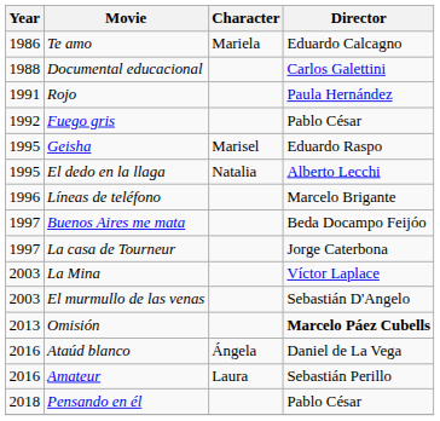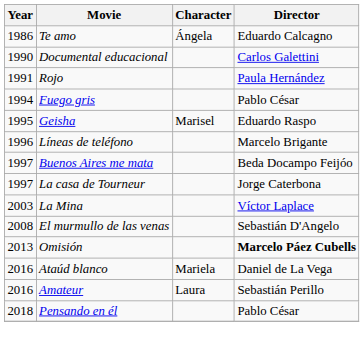 <table class="wikitable" style="font-size: 90%;">
 <tr>
 <th>Year</th>
 <th>Movie</th>
 <th>Character</th>
 <th>Director</th>
 </tr>
 <tr>
 <td>1986</td>
 <td><em>Te amo</em></td>
-<td>Mariela</td>
+<td>Ángela</td>
 <td>Eduardo Calcagno</td>
 </tr>
 <tr>
-<td>1988</td>
+<td>1990</td>
 <td><em>Documental educacional</em></td>
 <td></td>
 <td><a href='#'>Carlos Galettini</a></td>
 </tr>
 <tr>
 <td>1991</td>
 <td><em>Rojo</em></td>
 <td></td>
 <td><a href='#'>Paula Hernández</a></td>
 </tr>
 <tr>
-<td>1992</td>
+<td>1994</td>
 <td><em><a href='#'>Fuego gris</a></em></td>
 <td></td>
 <td>Pablo César</td>
 </tr>
 <tr>
 <td>1995</td>
 <td><em><a href='#'>Geisha</a></em></td>
 <td>Marisel</td>
 <td>Eduardo Raspo</td>
-</tr>
-<tr>
-<td>1995</td>
-<td><em>El dedo en la llaga</em></td>
-<td>Natalia</td>
-<td><a href='#'>Alberto Lecchi</a></td>
 </tr>
 <tr>
 <td>1996</td>
 <td><em>Líneas de teléfono</em></td>
 <td></td>
 <td>Marcelo Brigante</td>
 </tr>
 <tr>
 <td>1997</td>
 <td><em><a href='#'>Buenos Aires me mata</a></em></td>
 <td></td>
 <td>Beda Docampo Feijóo</td>
 </tr>
 <tr>
 <td>1997</td>
 <td><em>La casa de Tourneur</em></td>
 <td></td>
 <td>Jorge Caterbona</td>
 </tr>
 <tr>
 <td>2003</td>
 <td><em>La Mina</em></td>
 <td></td>
 <td><a href='#'>Víctor Laplace</a></td>
 </tr>
 <tr>
-<td>2003</td>
+<td>2008</td>
 <td><em>El murmullo de las venas</em></td>
 <td></td>
 <td>Sebastián D'Angelo</td>
 </tr>
 <tr>
 <td>2013</td>
 <td><em>Omisión</em></td>
 <td></td>
 <td><strong>Marcelo Páez Cubells</strong></td>
 </tr>
 <tr>
 <td>2016</td>
 <td><em>Ataúd blanco</em></td>
-<td>Ángela</td>
+<td>Mariela</td>
 <td>Daniel de La Vega</td>
 </tr>
 <tr>
 <td>2016</td>
 <td><em><a href='#'>Amateur</a></em></td>
 <td>Laura</td>
 <td>Sebastián Perillo</td>
 </tr>
 <tr>
 <td>2018</td>
 <td><em><a href='#'>Pensando en él</a></em></td>
 <td></td>
 <td>Pablo César</td>
 </tr>
 <tr>
 </tr>
 </table>
